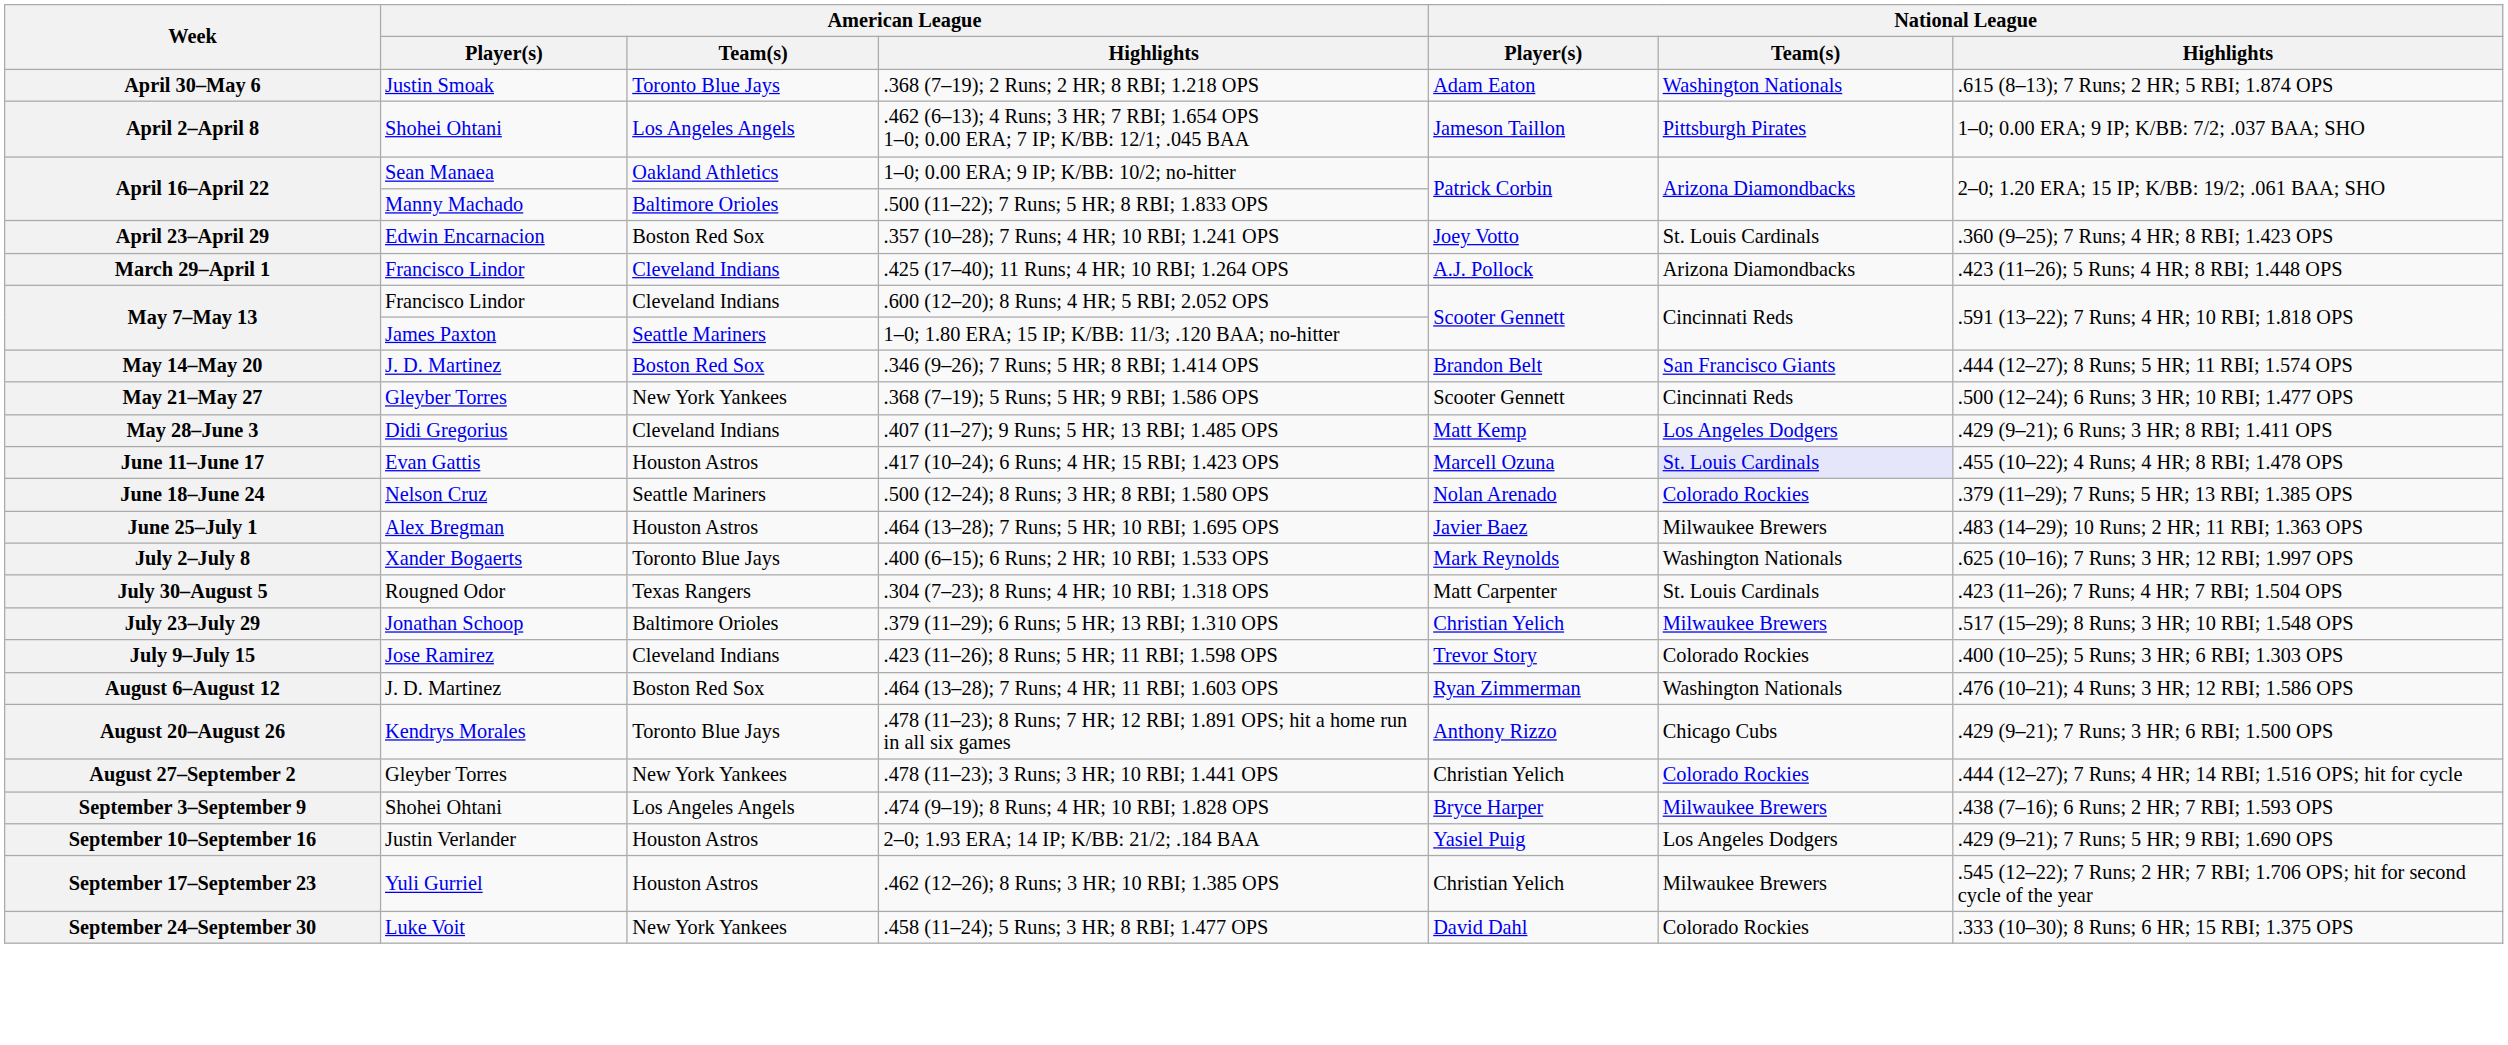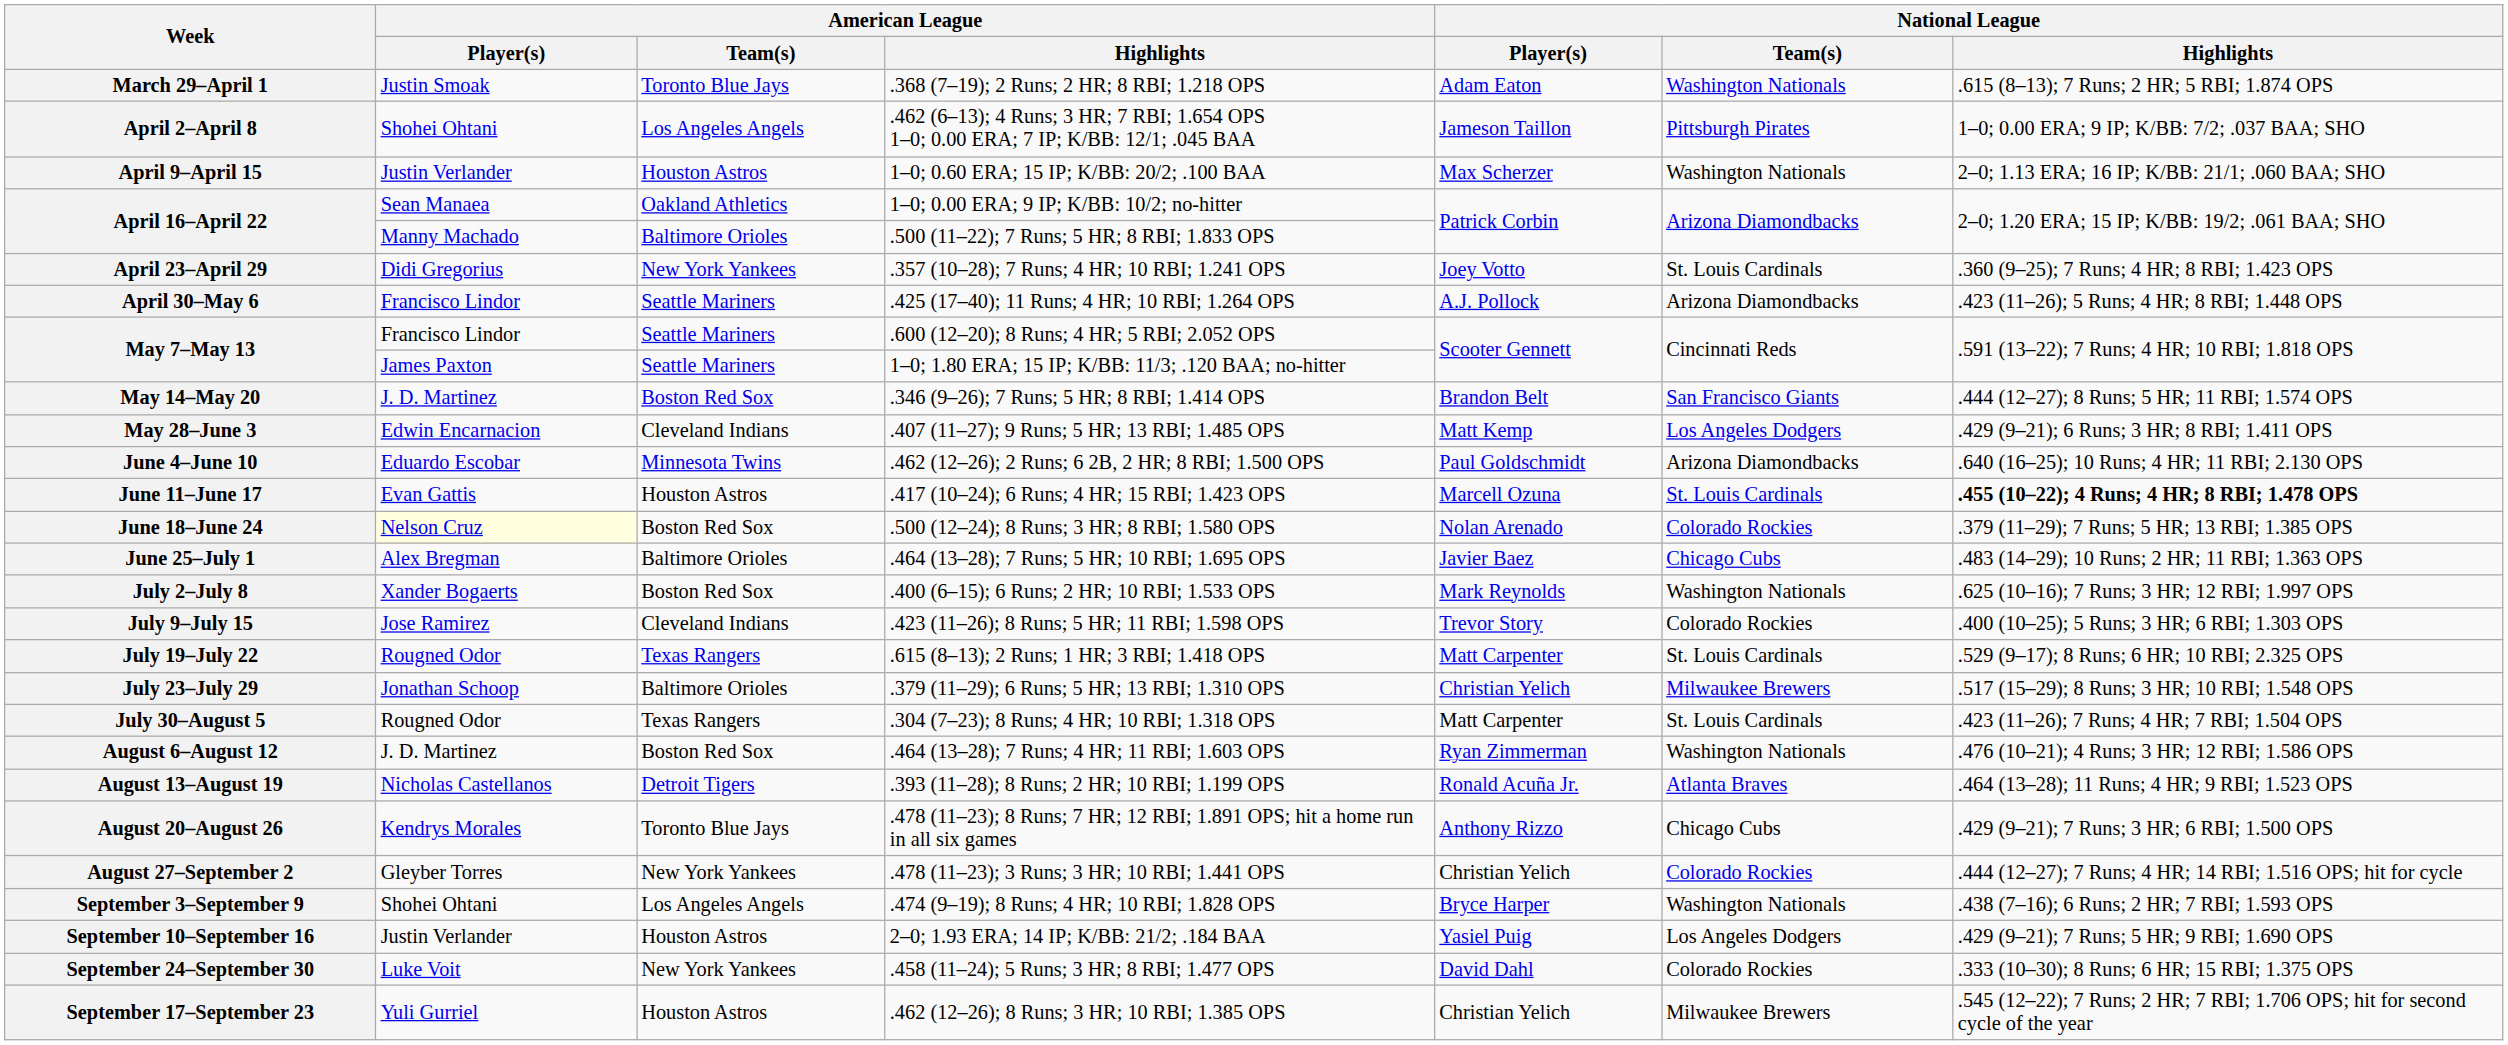 <table class="wikitable plainrowheaders">
 <tr>
 <th rowspan=2>Week</th>
 <th colspan=3>American League</th>
 <th colspan=3>National League</th>
 </tr>
 <tr>
 <th>Player(s)</th>
 <th>Team(s)</th>
 <th width=22%>Highlights</th>
 <th>Player(s)</th>
 <th>Team(s)</th>
 <th width=22%>Highlights</th>
 </tr>
 <tr>
-<th scope="row">April 30–May 6</th>
+<th scope="row">March 29–April 1</th>
 <td><a href='#'>Justin Smoak</a></td>
 <td><a href='#'>Toronto Blue Jays</a></td>
 <td>.368 (7–19); 2 Runs; 2 HR; 8 RBI; 1.218 OPS</td>
 <td><a href='#'>Adam Eaton</a></td>
 <td><a href='#'>Washington Nationals</a></td>
 <td>.615 (8–13); 7 Runs; 2 HR; 5 RBI; 1.874 OPS</td>
 </tr>
 <tr>
 <th scope="row">April 2–April 8</th>
 <td><a href='#'>Shohei Ohtani</a></td>
 <td><a href='#'>Los Angeles Angels</a></td>
 <td>.462 (6–13); 4 Runs; 3 HR; 7 RBI; 1.654 OPS<br>1–0; 0.00 ERA; 7 IP; K/BB: 12/1; .045 BAA</td>
 <td><a href='#'>Jameson Taillon</a></td>
 <td><a href='#'>Pittsburgh Pirates</a></td>
 <td>1–0; 0.00 ERA; 9 IP; K/BB: 7/2; .037 BAA; SHO</td>
 </tr>
 <tr>
+<th scope="row">April 9–April 15</th>
+<td><a href='#'>Justin Verlander</a></td>
+<td><a href='#'>Houston Astros</a></td>
+<td>1–0; 0.60 ERA; 15 IP; K/BB: 20/2; .100 BAA</td>
+<td><a href='#'>Max Scherzer</a></td>
+<td>Washington Nationals</td>
+<td>2–0; 1.13 ERA; 16 IP; K/BB: 21/1; .060 BAA; SHO</td>
+</tr>
+<tr>
 <th rowspan="2" scope="row">April 16–April 22</th>
 <td><a href='#'>Sean Manaea</a></td>
 <td><a href='#'>Oakland Athletics</a></td>
 <td>1–0; 0.00 ERA; 9 IP; K/BB: 10/2; no-hitter</td>
 <td rowspan="2"><a href='#'>Patrick Corbin</a></td>
 <td rowspan="2"><a href='#'>Arizona Diamondbacks</a></td>
 <td rowspan="2">2–0; 1.20 ERA; 15 IP; K/BB: 19/2; .061 BAA; SHO</td>
 </tr>
 <tr>
 <td><a href='#'>Manny Machado</a></td>
 <td><a href='#'>Baltimore Orioles</a></td>
 <td>.500 (11–22); 7 Runs; 5 HR; 8 RBI; 1.833 OPS</td>
 </tr>
 <tr>
 <th scope="row">April 23–April 29</th>
-<td><a href='#'>Edwin Encarnacion</a></td>
-<td>Boston Red Sox</td>
+<td><a href='#'>Didi Gregorius</a></td>
+<td><a href='#'>New York Yankees</a></td>
 <td>.357 (10–28); 7 Runs; 4 HR; 10 RBI; 1.241 OPS</td>
 <td><a href='#'>Joey Votto</a></td>
 <td>St. Louis Cardinals</td>
 <td>.360 (9–25); 7 Runs; 4 HR; 8 RBI; 1.423 OPS</td>
 </tr>
 <tr>
-<th scope="row">March 29–April 1</th>
+<th scope="row">April 30–May 6</th>
 <td><a href='#'>Francisco Lindor</a></td>
-<td><a href='#'>Cleveland Indians</a></td>
+<td><a href='#'>Seattle Mariners</a></td>
 <td>.425 (17–40); 11 Runs; 4 HR; 10 RBI; 1.264 OPS</td>
 <td><a href='#'>A.J. Pollock</a></td>
 <td>Arizona Diamondbacks</td>
 <td>.423 (11–26); 5 Runs; 4 HR; 8 RBI; 1.448 OPS</td>
 </tr>
 <tr>
 <th rowspan="2" scope="row">May 7–May 13</th>
 <td>Francisco Lindor</td>
-<td>Cleveland Indians</td>
+<td><a href='#'>Seattle Mariners</a></td>
 <td>.600 (12–20); 8 Runs; 4 HR; 5 RBI; 2.052 OPS</td>
 <td rowspan="2"><a href='#'>Scooter Gennett</a></td>
 <td rowspan="2">Cincinnati Reds</td>
 <td rowspan="2">.591 (13–22); 7 Runs; 4 HR; 10 RBI; 1.818 OPS</td>
 </tr>
 <tr>
 <td><a href='#'>James Paxton</a></td>
 <td><a href='#'>Seattle Mariners</a></td>
 <td>1–0; 1.80 ERA; 15 IP; K/BB: 11/3; .120 BAA; no-hitter</td>
 </tr>
 <tr>
 <th scope="row">May 14–May 20</th>
 <td><a href='#'>J. D. Martinez</a></td>
 <td><a href='#'>Boston Red Sox</a></td>
 <td>.346 (9–26); 7 Runs; 5 HR; 8 RBI; 1.414 OPS</td>
 <td><a href='#'>Brandon Belt</a></td>
 <td><a href='#'>San Francisco Giants</a></td>
 <td>.444 (12–27); 8 Runs; 5 HR; 11 RBI; 1.574 OPS</td>
 </tr>
 <tr>
-<th scope="row">May 21–May 27</th>
-<td><a href='#'>Gleyber Torres</a></td>
-<td>New York Yankees</td>
-<td>.368 (7–19); 5 Runs; 5 HR; 9 RBI; 1.586 OPS</td>
-<td>Scooter Gennett</td>
-<td>Cincinnati Reds</td>
-<td>.500 (12–24); 6 Runs; 3 HR; 10 RBI; 1.477 OPS</td>
-</tr>
-<tr>
 <th scope="row">May 28–June 3</th>
-<td><a href='#'>Didi Gregorius</a></td>
+<td><a href='#'>Edwin Encarnacion</a></td>
 <td>Cleveland Indians</td>
 <td>.407 (11–27); 9 Runs; 5 HR; 13 RBI; 1.485 OPS</td>
 <td><a href='#'>Matt Kemp</a></td>
 <td><a href='#'>Los Angeles Dodgers</a></td>
 <td>.429 (9–21); 6 Runs; 3 HR; 8 RBI; 1.411 OPS</td>
 </tr>
 <tr>
+<th scope="row">June 4–June 10</th>
+<td><a href='#'>Eduardo Escobar</a></td>
+<td><a href='#'>Minnesota Twins</a></td>
+<td>.462 (12–26); 2 Runs; 6 2B, 2 HR; 8 RBI; 1.500 OPS</td>
+<td><a href='#'>Paul Goldschmidt</a></td>
+<td>Arizona Diamondbacks</td>
+<td>.640 (16–25); 10 Runs; 4 HR; 11 RBI; 2.130 OPS</td>
+</tr>
+<tr>
 <th scope="row">June 11–June 17</th>
 <td><a href='#'>Evan Gattis</a></td>
 <td>Houston Astros</td>
 <td>.417 (10–24); 6 Runs; 4 HR; 15 RBI; 1.423 OPS</td>
 <td><a href='#'>Marcell Ozuna</a></td>
-<td style="background: lavender;"><a href='#'>St. Louis Cardinals</a></td>
-<td>.455 (10–22); 4 Runs; 4 HR; 8 RBI; 1.478 OPS</td>
+<td><a href='#'>St. Louis Cardinals</a></td>
+<td><strong>.455 (10–22); 4 Runs; 4 HR; 8 RBI; 1.478 OPS</strong></td>
 </tr>
 <tr>
 <th scope="row">June 18–June 24</th>
-<td><a href='#'>Nelson Cruz</a></td>
-<td>Seattle Mariners</td>
+<td style="background: lightyellow;"><a href='#'>Nelson Cruz</a></td>
+<td>Boston Red Sox</td>
 <td>.500 (12–24); 8 Runs; 3 HR; 8 RBI; 1.580 OPS</td>
 <td><a href='#'>Nolan Arenado</a></td>
 <td><a href='#'>Colorado Rockies</a></td>
 <td>.379 (11–29); 7 Runs; 5 HR; 13 RBI; 1.385 OPS</td>
 </tr>
 <tr>
 <th scope="row">June 25–July 1</th>
 <td><a href='#'>Alex Bregman</a></td>
-<td>Houston Astros</td>
+<td>Baltimore Orioles</td>
 <td>.464 (13–28); 7 Runs; 5 HR; 10 RBI; 1.695 OPS</td>
 <td><a href='#'>Javier Baez</a></td>
-<td>Milwaukee Brewers</td>
+<td><a href='#'>Chicago Cubs</a></td>
 <td>.483 (14–29); 10 Runs; 2 HR; 11 RBI; 1.363 OPS</td>
 </tr>
 <tr>
 <th scope="row">July 2–July 8</th>
 <td><a href='#'>Xander Bogaerts</a></td>
-<td>Toronto Blue Jays</td>
+<td>Boston Red Sox</td>
 <td>.400 (6–15); 6 Runs; 2 HR; 10 RBI; 1.533 OPS</td>
 <td><a href='#'>Mark Reynolds</a></td>
 <td>Washington Nationals</td>
 <td>.625 (10–16); 7 Runs; 3 HR; 12 RBI; 1.997 OPS</td>
+</tr>
+<tr>
+<th scope="row">July 9–July 15</th>
+<td><a href='#'>Jose Ramirez</a></td>
+<td>Cleveland Indians</td>
+<td>.423 (11–26); 8 Runs; 5 HR; 11 RBI; 1.598 OPS</td>
+<td><a href='#'>Trevor Story</a></td>
+<td>Colorado Rockies</td>
+<td>.400 (10–25); 5 Runs; 3 HR; 6 RBI; 1.303 OPS</td>
+</tr>
+<tr>
+<th scope="row">July 19–July 22</th>
+<td><a href='#'>Rougned Odor</a></td>
+<td><a href='#'>Texas Rangers</a></td>
+<td>.615 (8–13); 2 Runs; 1 HR; 3 RBI; 1.418 OPS</td>
+<td><a href='#'>Matt Carpenter</a></td>
+<td>St. Louis Cardinals</td>
+<td>.529 (9–17); 8 Runs; 6 HR; 10 RBI; 2.325 OPS</td>
+</tr>
+<tr>
+<th scope="row">July 23–July 29</th>
+<td><a href='#'>Jonathan Schoop</a></td>
+<td>Baltimore Orioles</td>
+<td>.379 (11–29); 6 Runs; 5 HR; 13 RBI; 1.310 OPS</td>
+<td><a href='#'>Christian Yelich</a></td>
+<td><a href='#'>Milwaukee Brewers</a></td>
+<td>.517 (15–29); 8 Runs; 3 HR; 10 RBI; 1.548 OPS</td>
 </tr>
 <tr>
 <th scope="row">July 30–August 5</th>
 <td>Rougned Odor</td>
 <td>Texas Rangers</td>
 <td>.304 (7–23); 8 Runs; 4 HR; 10 RBI; 1.318 OPS</td>
 <td>Matt Carpenter</td>
 <td>St. Louis Cardinals</td>
 <td>.423 (11–26); 7 Runs; 4 HR; 7 RBI; 1.504 OPS</td>
 </tr>
 <tr>
-<th scope="row">July 23–July 29</th>
-<td><a href='#'>Jonathan Schoop</a></td>
-<td>Baltimore Orioles</td>
-<td>.379 (11–29); 6 Runs; 5 HR; 13 RBI; 1.310 OPS</td>
-<td><a href='#'>Christian Yelich</a></td>
-<td><a href='#'>Milwaukee Brewers</a></td>
-<td>.517 (15–29); 8 Runs; 3 HR; 10 RBI; 1.548 OPS</td>
-</tr>
-<tr>
-<th scope="row">July 9–July 15</th>
-<td><a href='#'>Jose Ramirez</a></td>
-<td>Cleveland Indians</td>
-<td>.423 (11–26); 8 Runs; 5 HR; 11 RBI; 1.598 OPS</td>
-<td><a href='#'>Trevor Story</a></td>
-<td>Colorado Rockies</td>
-<td>.400 (10–25); 5 Runs; 3 HR; 6 RBI; 1.303 OPS</td>
-</tr>
-<tr>
 <th scope="row">August 6–August 12</th>
 <td>J. D. Martinez</td>
 <td>Boston Red Sox</td>
 <td>.464 (13–28); 7 Runs; 4 HR; 11 RBI; 1.603 OPS</td>
 <td><a href='#'>Ryan Zimmerman</a></td>
 <td>Washington Nationals</td>
 <td>.476 (10–21); 4 Runs; 3 HR; 12 RBI; 1.586 OPS</td>
+</tr>
+<tr>
+<th scope="row">August 13–August 19</th>
+<td><a href='#'>Nicholas Castellanos</a></td>
+<td><a href='#'>Detroit Tigers</a></td>
+<td>.393 (11–28); 8 Runs; 2 HR; 10 RBI; 1.199 OPS</td>
+<td><a href='#'>Ronald Acuña Jr.</a></td>
+<td><a href='#'>Atlanta Braves</a></td>
+<td>.464 (13–28); 11 Runs; 4 HR; 9 RBI; 1.523 OPS</td>
 </tr>
 <tr>
 <th scope="row">August 20–August 26</th>
 <td><a href='#'>Kendrys Morales</a></td>
 <td>Toronto Blue Jays</td>
 <td>.478 (11–23); 8 Runs; 7 HR; 12 RBI; 1.891 OPS; hit a home run in all six games</td>
 <td><a href='#'>Anthony Rizzo</a></td>
 <td>Chicago Cubs</td>
 <td>.429 (9–21); 7 Runs; 3 HR; 6 RBI; 1.500 OPS</td>
 </tr>
 <tr>
 <th scope="row">August 27–September 2</th>
 <td>Gleyber Torres</td>
 <td>New York Yankees</td>
 <td>.478 (11–23); 3 Runs; 3 HR; 10 RBI; 1.441 OPS</td>
 <td>Christian Yelich</td>
 <td><a href='#'>Colorado Rockies</a></td>
 <td>.444 (12–27); 7 Runs; 4 HR; 14 RBI; 1.516 OPS; hit for cycle</td>
 </tr>
 <tr>
 <th scope="row">September 3–September 9</th>
 <td>Shohei Ohtani</td>
 <td>Los Angeles Angels</td>
 <td>.474 (9–19); 8 Runs; 4 HR; 10 RBI; 1.828 OPS</td>
 <td><a href='#'>Bryce Harper</a></td>
-<td><a href='#'>Milwaukee Brewers</a></td>
+<td>Washington Nationals</td>
 <td>.438 (7–16); 6 Runs; 2 HR; 7 RBI; 1.593 OPS</td>
 </tr>
 <tr>
 <th scope="row">September 10–September 16</th>
 <td>Justin Verlander</td>
 <td>Houston Astros</td>
 <td>2–0; 1.93 ERA; 14 IP; K/BB: 21/2; .184 BAA</td>
 <td><a href='#'>Yasiel Puig</a></td>
 <td>Los Angeles Dodgers</td>
 <td>.429 (9–21); 7 Runs; 5 HR; 9 RBI; 1.690 OPS</td>
 </tr>
 <tr>
+<th scope="row">September 24–September 30</th>
+<td><a href='#'>Luke Voit</a></td>
+<td>New York Yankees</td>
+<td>.458 (11–24); 5 Runs; 3 HR; 8 RBI; 1.477 OPS</td>
+<td><a href='#'>David Dahl</a></td>
+<td>Colorado Rockies</td>
+<td>.333 (10–30); 8 Runs; 6 HR; 15 RBI; 1.375 OPS</td>
+</tr>
+<tr>
 <th scope="row">September 17–September 23</th>
 <td><a href='#'>Yuli Gurriel</a></td>
 <td>Houston Astros</td>
 <td>.462 (12–26); 8 Runs; 3 HR; 10 RBI; 1.385 OPS</td>
 <td>Christian Yelich</td>
 <td>Milwaukee Brewers</td>
 <td>.545 (12–22); 7 Runs; 2 HR; 7 RBI; 1.706 OPS; hit for second cycle of the year</td>
 </tr>
-<tr>
-<th scope="row">September 24–September 30</th>
-<td><a href='#'>Luke Voit</a></td>
-<td>New York Yankees</td>
-<td>.458 (11–24); 5 Runs; 3 HR; 8 RBI; 1.477 OPS</td>
-<td><a href='#'>David Dahl</a></td>
-<td>Colorado Rockies</td>
-<td>.333 (10–30); 8 Runs; 6 HR; 15 RBI; 1.375 OPS</td>
-</tr>
 </table>
